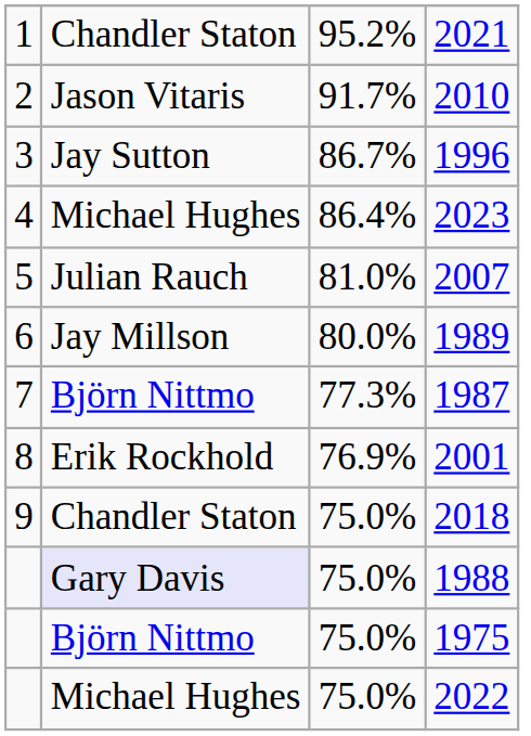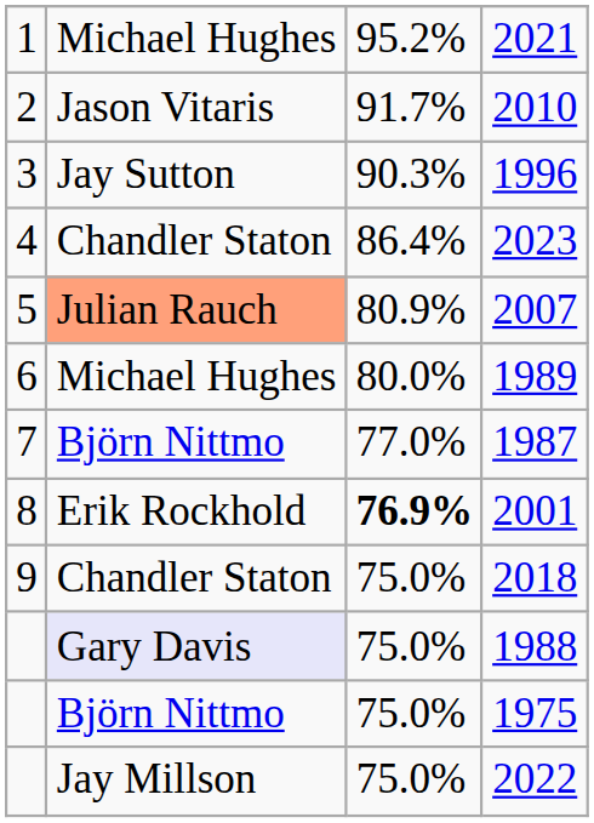 <table class="wikitable">
 <tr>
 </tr>
 <tr>
 <td>1</td>
-<td>Chandler Staton</td>
+<td>Michael Hughes</td>
 <td><abbr>95.2%</abbr></td>
 <td><a href='#'>2021</a></td>
 </tr>
 <tr>
 <td>2</td>
 <td>Jason Vitaris</td>
 <td><abbr>91.7%</abbr></td>
 <td><a href='#'>2010</a></td>
 </tr>
 <tr>
 <td>3</td>
 <td>Jay Sutton</td>
-<td><abbr>86.7%</abbr></td>
+<td><abbr>90.3%</abbr></td>
 <td><a href='#'>1996</a></td>
 </tr>
 <tr>
 <td>4</td>
-<td>Michael Hughes</td>
+<td>Chandler Staton</td>
 <td><abbr>86.4%</abbr></td>
 <td><a href='#'>2023</a></td>
 </tr>
 <tr>
 <td>5</td>
-<td>Julian Rauch</td>
-<td><abbr>81.0%</abbr></td>
+<td style="background: lightsalmon;">Julian Rauch</td>
+<td><abbr>80.9%</abbr></td>
 <td><a href='#'>2007</a></td>
 </tr>
 <tr>
 <td>6</td>
-<td>Jay Millson</td>
+<td>Michael Hughes</td>
 <td><abbr>80.0%</abbr></td>
 <td><a href='#'>1989</a></td>
 </tr>
 <tr>
 <td>7</td>
 <td><a href='#'>Björn Nittmo</a></td>
-<td><abbr>77.3%</abbr></td>
+<td><abbr>77.0%</abbr></td>
 <td><a href='#'>1987</a></td>
 </tr>
 <tr>
 <td>8</td>
 <td>Erik Rockhold</td>
-<td><abbr>76.9%</abbr></td>
+<td><strong><abbr>76.9%</abbr></strong></td>
 <td><a href='#'>2001</a></td>
 </tr>
 <tr>
 <td>9</td>
 <td>Chandler Staton</td>
 <td><abbr>75.0%</abbr></td>
 <td><a href='#'>2018</a></td>
 </tr>
 <tr>
 <td></td>
 <td style="background: lavender;">Gary Davis</td>
 <td><abbr>75.0%</abbr></td>
 <td><a href='#'>1988</a></td>
 </tr>
 <tr>
 <td></td>
 <td><a href='#'>Björn Nittmo</a></td>
 <td><abbr>75.0%</abbr></td>
 <td><a href='#'>1975</a></td>
 </tr>
 <tr>
 <td></td>
-<td>Michael Hughes</td>
+<td>Jay Millson</td>
 <td><abbr>75.0%</abbr></td>
 <td><a href='#'>2022</a></td>
 </tr>
 </table>
